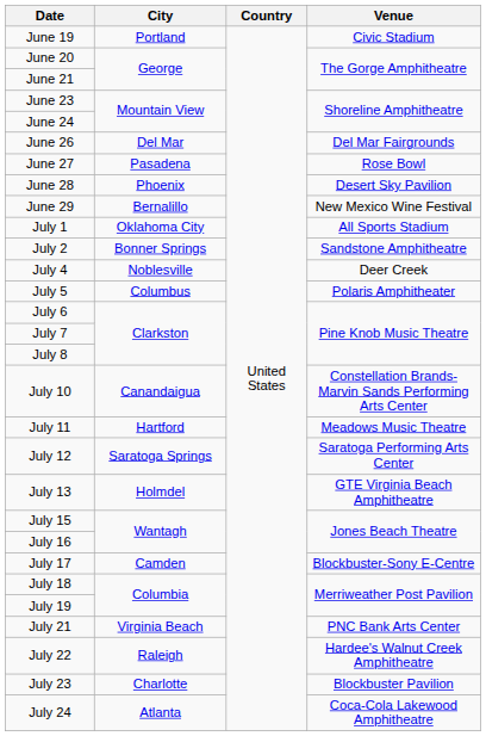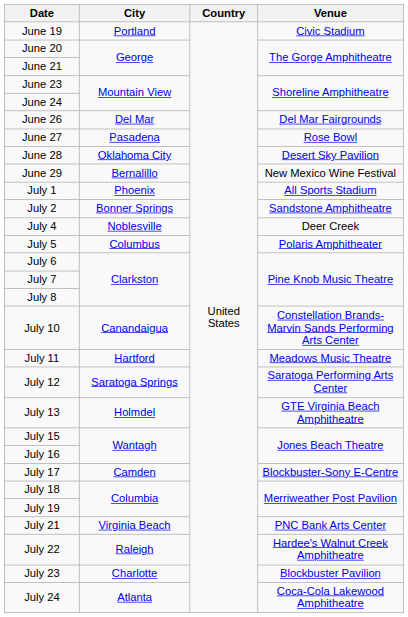 <table class="wikitable" style="text-align:center;">
 <tr>
 <th style="width:100px;">Date</th>
 <th style="width:150px;">City</th>
 <th style="width:90px;">Country</th>
 <th style="width:200px;">Venue</th>
 </tr>
 <tr>
 <td>June 19</td>
 <td><a href='#'>Portland</a></td>
 <td rowspan="29">United States</td>
 <td><a href='#'>Civic Stadium</a></td>
 </tr>
 <tr>
 <td>June 20</td>
 <td rowspan="2"><a href='#'>George</a></td>
 <td rowspan="2"><a href='#'>The Gorge Amphitheatre</a></td>
 </tr>
 <tr>
 <td>June 21</td>
 </tr>
 <tr>
 <td>June 23</td>
 <td rowspan="2"><a href='#'>Mountain View</a></td>
 <td rowspan="2"><a href='#'>Shoreline Amphitheatre</a></td>
 </tr>
 <tr>
 <td>June 24</td>
 </tr>
 <tr>
 <td>June 26</td>
 <td><a href='#'>Del Mar</a></td>
 <td><a href='#'>Del Mar Fairgrounds</a></td>
 </tr>
 <tr>
 <td>June 27</td>
 <td><a href='#'>Pasadena</a></td>
 <td><a href='#'>Rose Bowl</a></td>
 </tr>
 <tr>
 <td>June 28</td>
-<td><a href='#'>Phoenix</a></td>
+<td><a href='#'>Oklahoma City</a></td>
 <td><a href='#'>Desert Sky Pavilion</a></td>
 </tr>
 <tr>
 <td>June 29</td>
 <td><a href='#'>Bernalillo</a></td>
 <td>New Mexico Wine Festival</td>
 </tr>
 <tr>
 <td>July 1</td>
-<td><a href='#'>Oklahoma City</a></td>
+<td><a href='#'>Phoenix</a></td>
 <td><a href='#'>All Sports Stadium</a></td>
 </tr>
 <tr>
 <td>July 2</td>
 <td><a href='#'>Bonner Springs</a></td>
 <td><a href='#'>Sandstone Amphitheatre</a></td>
 </tr>
 <tr>
 <td>July 4</td>
 <td><a href='#'>Noblesville</a></td>
 <td>Deer Creek</td>
 </tr>
 <tr>
 <td>July 5</td>
 <td><a href='#'>Columbus</a></td>
 <td><a href='#'>Polaris Amphitheater</a></td>
 </tr>
 <tr>
 <td>July 6</td>
 <td rowspan="3"><a href='#'>Clarkston</a></td>
 <td rowspan="3"><a href='#'>Pine Knob Music Theatre</a></td>
 </tr>
 <tr>
 <td>July 7</td>
 </tr>
 <tr>
 <td>July 8</td>
 </tr>
 <tr>
 <td>July 10</td>
 <td><a href='#'>Canandaigua</a></td>
 <td><a href='#'>Constellation Brands-Marvin Sands Performing Arts Center</a></td>
 </tr>
 <tr>
 <td>July 11</td>
 <td><a href='#'>Hartford</a></td>
 <td><a href='#'>Meadows Music Theatre</a></td>
 </tr>
 <tr>
 <td>July 12</td>
 <td><a href='#'>Saratoga Springs</a></td>
 <td><a href='#'>Saratoga Performing Arts Center</a></td>
 </tr>
 <tr>
 <td>July 13</td>
 <td><a href='#'>Holmdel</a></td>
 <td><a href='#'>GTE Virginia Beach Amphitheatre</a></td>
 </tr>
 <tr>
 <td>July 15</td>
 <td rowspan="2"><a href='#'>Wantagh</a></td>
 <td rowspan="2"><a href='#'>Jones Beach Theatre</a></td>
 </tr>
 <tr>
 <td>July 16</td>
 </tr>
 <tr>
 <td>July 17</td>
 <td><a href='#'>Camden</a></td>
 <td><a href='#'>Blockbuster-Sony E-Centre</a></td>
 </tr>
 <tr>
 <td>July 18</td>
 <td rowspan="2"><a href='#'>Columbia</a></td>
 <td rowspan="2"><a href='#'>Merriweather Post Pavilion</a></td>
 </tr>
 <tr>
 <td>July 19</td>
 </tr>
 <tr>
 <td>July 21</td>
 <td><a href='#'>Virginia Beach</a></td>
 <td><a href='#'>PNC Bank Arts Center</a></td>
 </tr>
 <tr>
 <td>July 22</td>
 <td><a href='#'>Raleigh</a></td>
 <td><a href='#'>Hardee's Walnut Creek Amphitheatre</a></td>
 </tr>
 <tr>
 <td>July 23</td>
 <td><a href='#'>Charlotte</a></td>
 <td><a href='#'>Blockbuster Pavilion</a></td>
 </tr>
 <tr>
 <td>July 24</td>
 <td><a href='#'>Atlanta</a></td>
 <td><a href='#'>Coca-Cola Lakewood Amphitheatre</a></td>
 </tr>
 </table>
